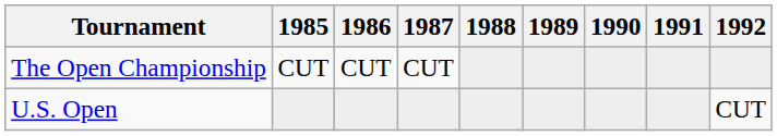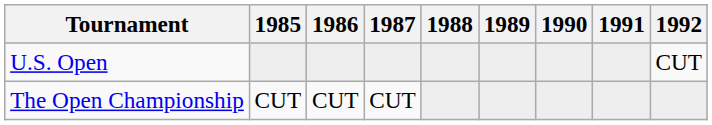 <table class="wikitable" style="font-size:95%;text-align:center;">
 <tr>
 <th>Tournament</th>
 <th>1985</th>
 <th>1986</th>
 <th>1987</th>
 <th>1988</th>
 <th>1989</th>
 <th>1990</th>
 <th>1991</th>
 <th>1992</th>
 </tr>
 <tr>
+<td align=left><a href='#'>U.S. Open</a></td>
+<td style="background:#eeeeee;"></td>
+<td style="background:#eeeeee;"></td>
+<td style="background:#eeeeee;"></td>
+<td style="background:#eeeeee;"></td>
+<td style="background:#eeeeee;"></td>
+<td style="background:#eeeeee;"></td>
+<td style="background:#eeeeee;"></td>
+<td>CUT</td>
+</tr>
+<tr>
 <td align=left><a href='#'>The Open Championship</a></td>
 <td>CUT</td>
 <td>CUT</td>
 <td>CUT</td>
 <td style="background:#eeeeee;"></td>
 <td style="background:#eeeeee;"></td>
 <td style="background:#eeeeee;"></td>
 <td style="background:#eeeeee;"></td>
 <td style="background:#eeeeee;"></td>
 </tr>
-<tr>
-<td align=left><a href='#'>U.S. Open</a></td>
-<td style="background:#eeeeee;"></td>
-<td style="background:#eeeeee;"></td>
-<td style="background:#eeeeee;"></td>
-<td style="background:#eeeeee;"></td>
-<td style="background:#eeeeee;"></td>
-<td style="background:#eeeeee;"></td>
-<td style="background:#eeeeee;"></td>
-<td>CUT</td>
-</tr>
 </table>
